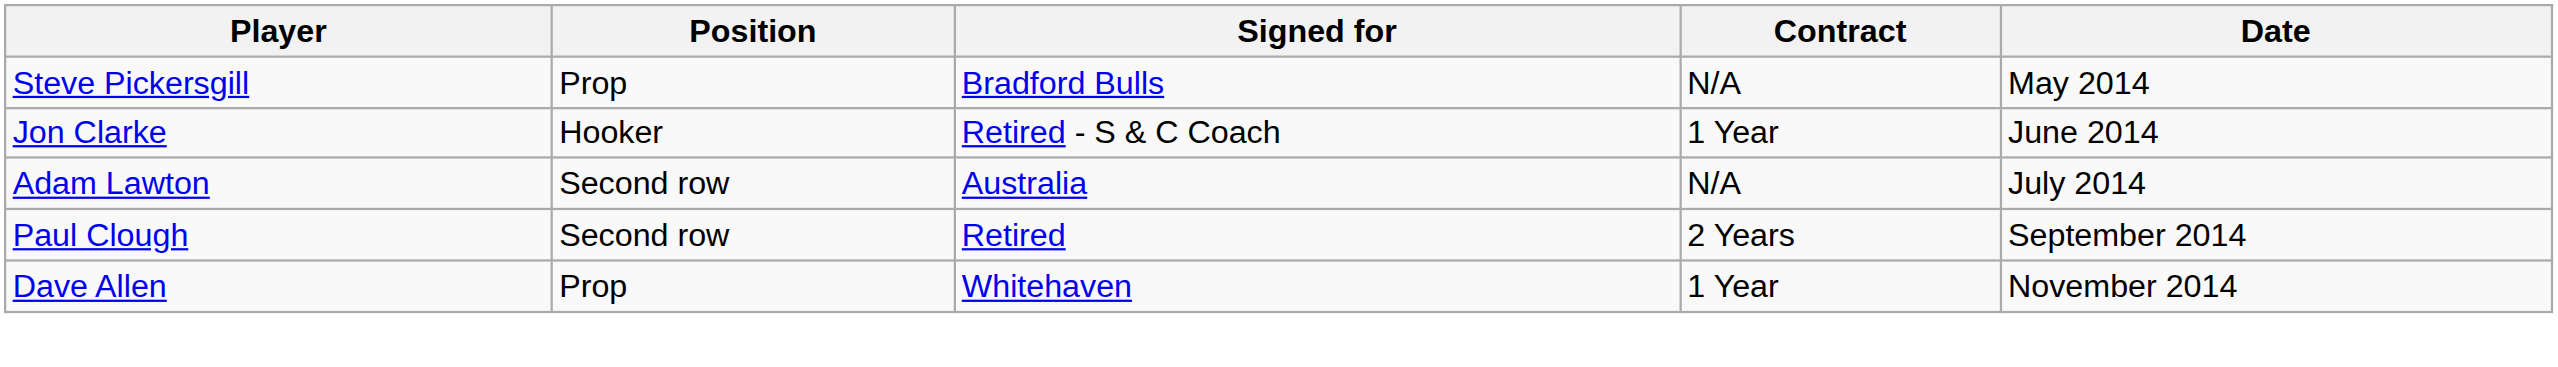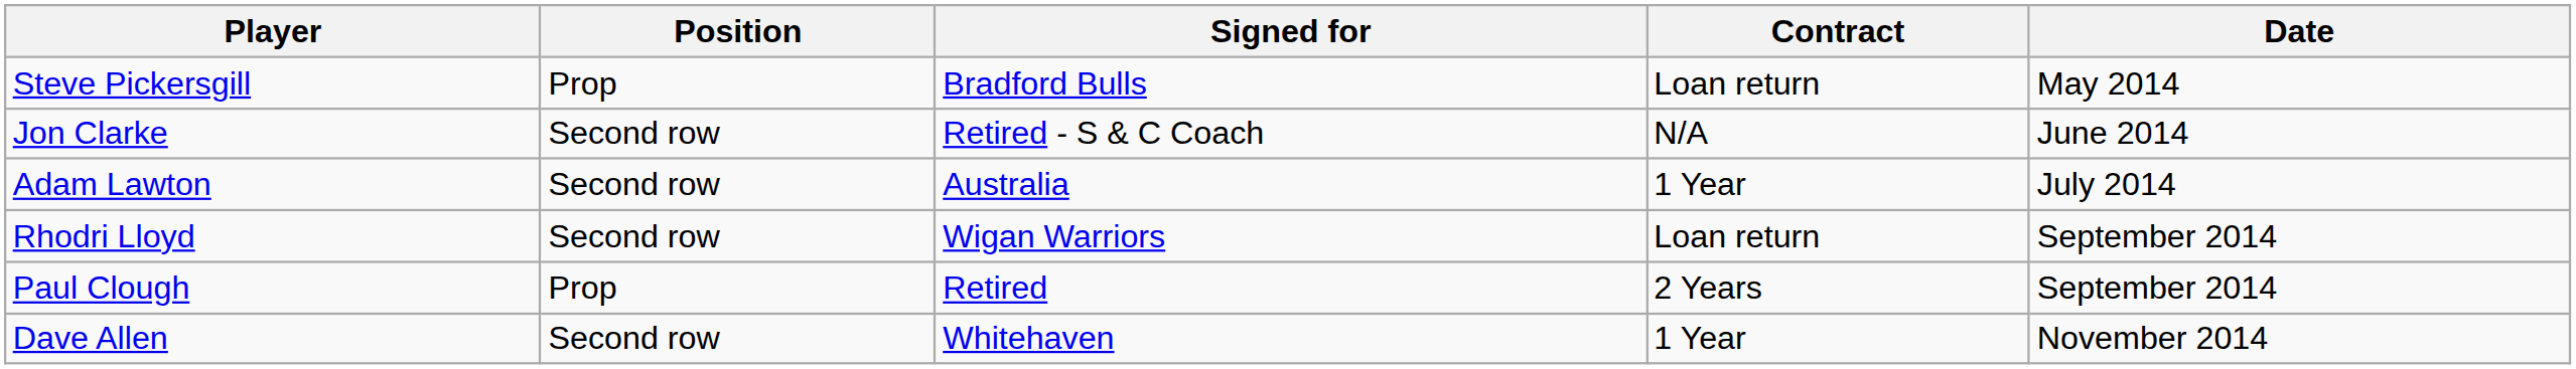 <table class="wikitable"  style="width:90%; font-size:90%;">
 <tr>
 <th>Player</th>
 <th>Position</th>
 <th>Signed for</th>
 <th>Contract</th>
 <th>Date</th>
 </tr>
 <tr>
 <td> <a href='#'>Steve Pickersgill</a></td>
 <td>Prop</td>
 <td><a href='#'>Bradford Bulls</a></td>
-<td>N/A</td>
+<td>Loan return</td>
 <td>May 2014</td>
 </tr>
 <tr>
 <td> <a href='#'>Jon Clarke</a></td>
-<td>Hooker</td>
+<td>Second row</td>
 <td><a href='#'>Retired</a> - S & C Coach</td>
-<td>1 Year</td>
+<td>N/A</td>
 <td>June 2014</td>
 </tr>
 <tr>
 <td> <a href='#'>Adam Lawton</a></td>
 <td>Second row</td>
 <td><a href='#'>Australia</a></td>
-<td>N/A</td>
+<td>1 Year</td>
 <td>July 2014</td>
 </tr>
 <tr>
+<td> <a href='#'>Rhodri Lloyd</a></td>
+<td>Second row</td>
+<td><a href='#'>Wigan Warriors</a></td>
+<td>Loan return</td>
+<td>September 2014</td>
+</tr>
+<tr>
 <td> <a href='#'>Paul Clough</a></td>
-<td>Second row</td>
+<td>Prop</td>
 <td><a href='#'>Retired</a></td>
 <td>2 Years</td>
 <td>September 2014</td>
 </tr>
 <tr>
 <td> <a href='#'>Dave Allen</a></td>
-<td>Prop</td>
+<td>Second row</td>
 <td><a href='#'>Whitehaven</a></td>
 <td>1 Year</td>
 <td>November 2014</td>
 </tr>
 </table>
